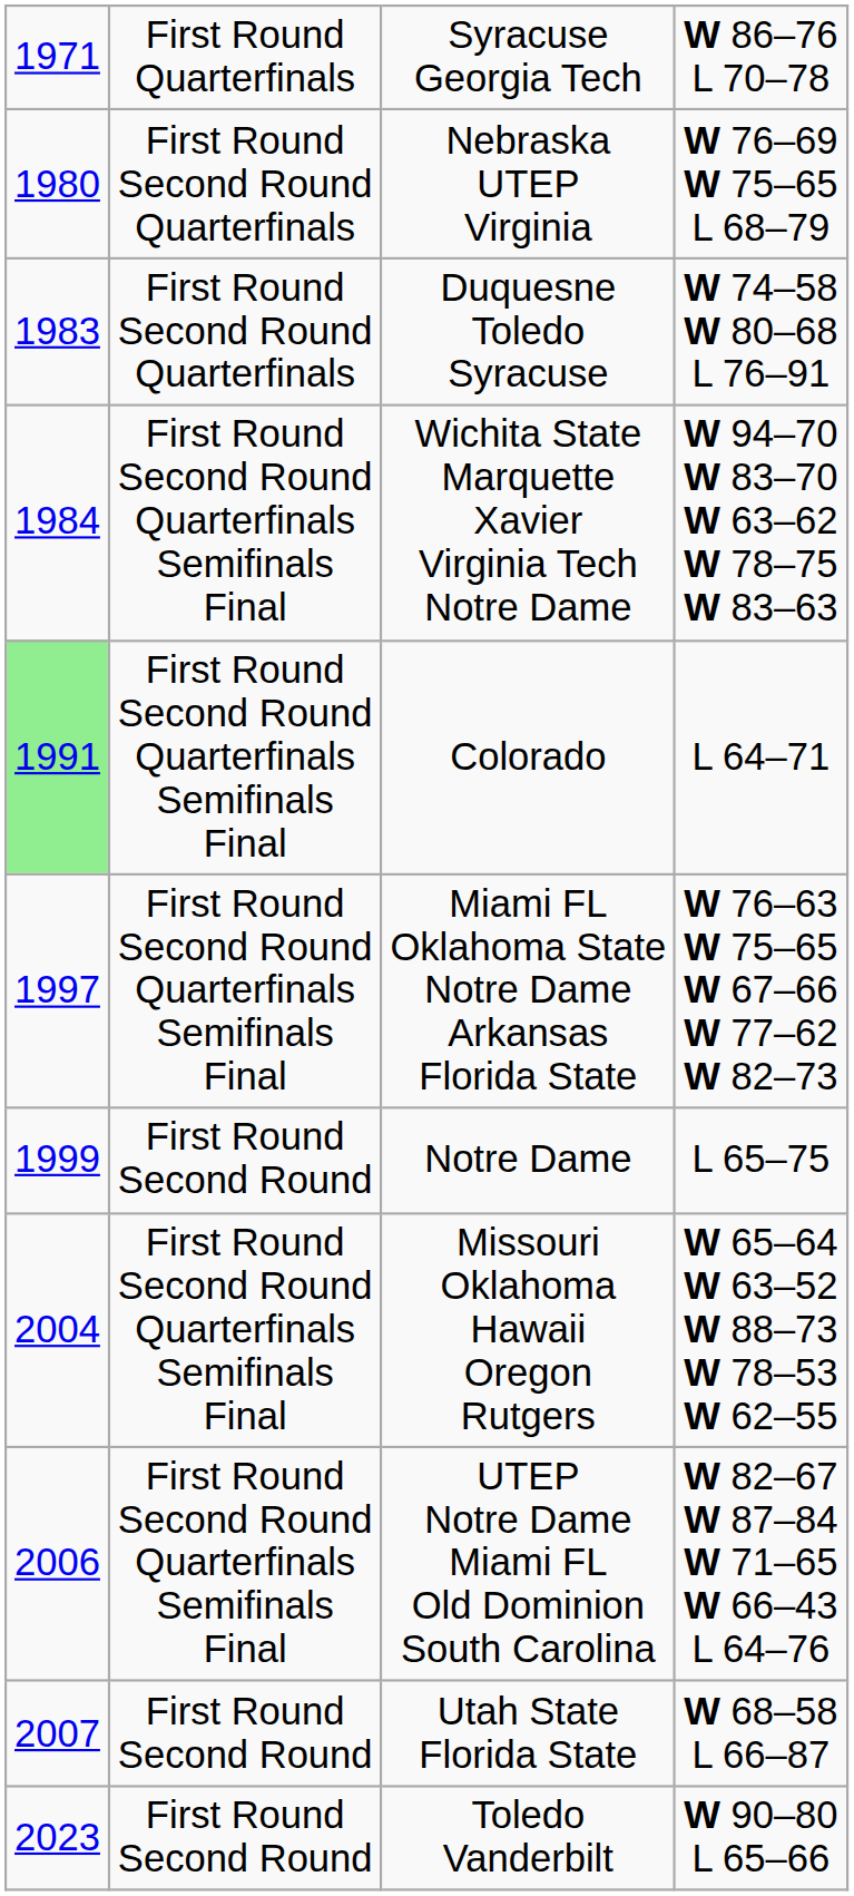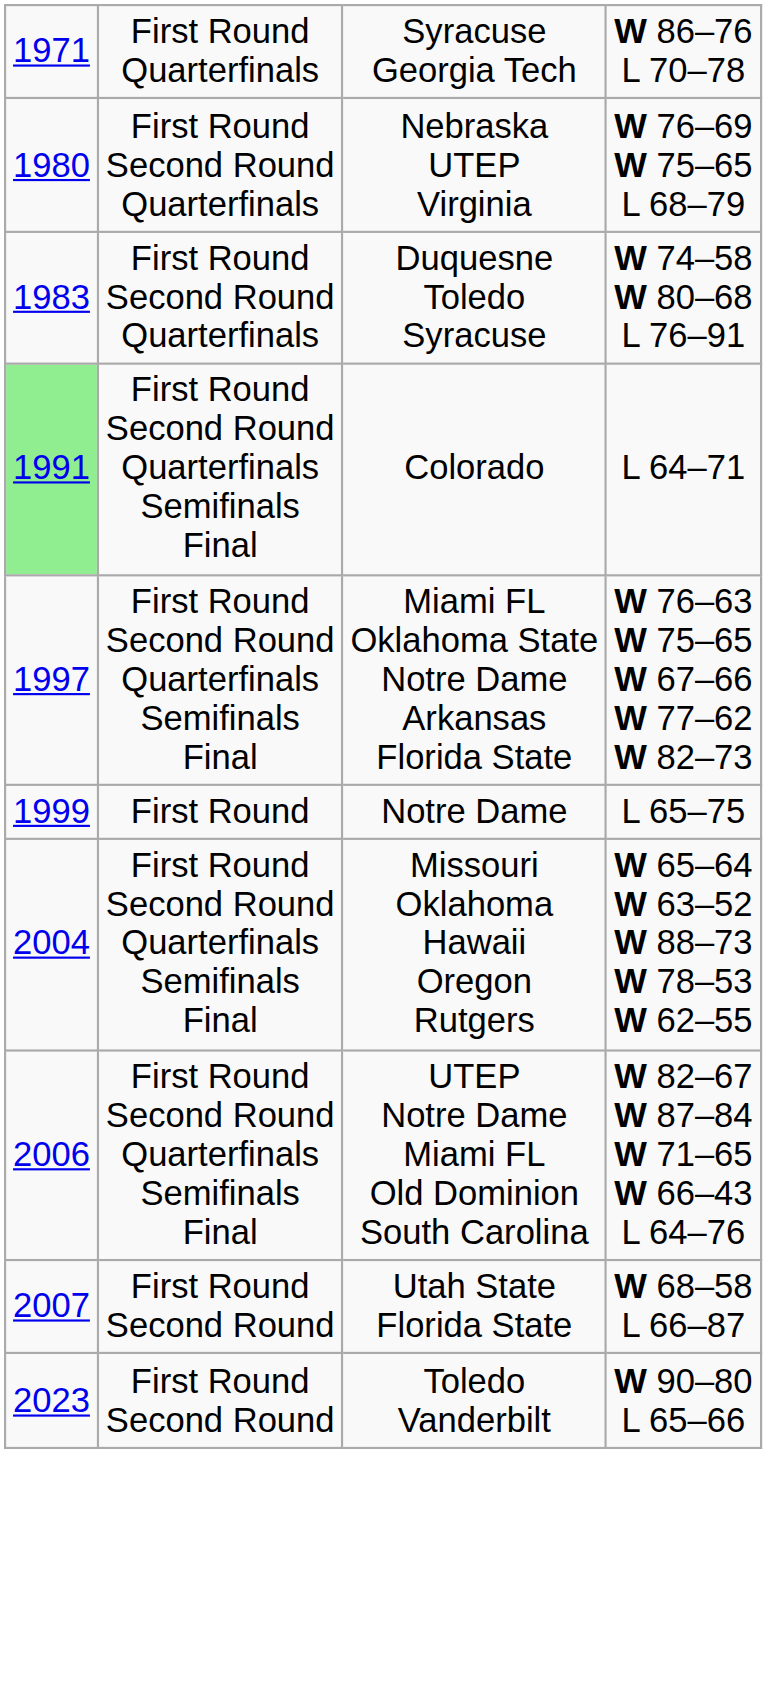 <table class="wikitable">
 <tr align="center">
 <td><a href='#'>1971</a></td>
 <td>First Round<br>Quarterfinals</td>
 <td>Syracuse<br>Georgia Tech</td>
 <td><strong>W</strong> 86–76<br>L 70–78</td>
 </tr>
 <tr align="center">
 <td><a href='#'>1980</a></td>
 <td>First Round<br>Second Round<br>Quarterfinals</td>
 <td>Nebraska<br>UTEP<br>Virginia</td>
 <td><strong>W</strong> 76–69<br><strong>W</strong> 75–65<br>L 68–79</td>
 </tr>
 <tr align="center">
 <td><a href='#'>1983</a></td>
 <td>First Round<br>Second Round<br>Quarterfinals</td>
 <td>Duquesne<br>Toledo<br>Syracuse</td>
 <td><strong>W</strong> 74–58<br><strong>W</strong> 80–68<br>L 76–91</td>
 </tr>
 <tr align="center">
-<td><a href='#'>1984</a></td>
-<td>First Round<br>Second Round<br>Quarterfinals<br>Semifinals<br>Final</td>
-<td>Wichita State<br>Marquette<br>Xavier<br>Virginia Tech<br>Notre Dame</td>
-<td><strong>W</strong> 94–70<br><strong>W</strong> 83–70<br><strong>W</strong> 63–62<br><strong>W</strong> 78–75<br><strong>W</strong> 83–63</td>
-</tr>
-<tr align="center">
 <td style="background: lightgreen;"><a href='#'>1991</a></td>
 <td>First Round<br>Second Round<br>Quarterfinals<br>Semifinals<br>Final</td>
 <td>Colorado</td>
 <td>L 64–71</td>
 </tr>
 <tr align="center">
 <td><a href='#'>1997</a></td>
 <td>First Round<br>Second Round<br>Quarterfinals<br>Semifinals<br>Final</td>
 <td>Miami FL<br>Oklahoma State<br>Notre Dame<br>Arkansas<br>Florida State</td>
 <td><strong>W</strong> 76–63<br><strong>W</strong> 75–65<br><strong>W</strong> 67–66<br><strong>W</strong> 77–62<br><strong>W</strong> 82–73</td>
 </tr>
 <tr align="center">
 <td><a href='#'>1999</a></td>
-<td>First Round<br>Second Round</td>
+<td>First Round</td>
 <td>Notre Dame</td>
 <td>L 65–75</td>
 </tr>
 <tr align="center">
 <td><a href='#'>2004</a></td>
 <td>First Round<br>Second Round<br>Quarterfinals<br>Semifinals<br>Final</td>
 <td>Missouri<br>Oklahoma<br>Hawaii<br>Oregon<br>Rutgers</td>
 <td><strong>W</strong> 65–64<br><strong>W</strong> 63–52<br><strong>W</strong> 88–73<br><strong>W</strong> 78–53<br><strong>W</strong> 62–55</td>
 </tr>
 <tr align="center">
 <td><a href='#'>2006</a></td>
 <td>First Round<br>Second Round<br>Quarterfinals<br>Semifinals<br>Final</td>
 <td>UTEP<br>Notre Dame<br>Miami FL<br>Old Dominion<br>South Carolina</td>
 <td><strong>W</strong> 82–67<br><strong>W</strong> 87–84<br><strong>W</strong> 71–65<br><strong>W</strong> 66–43<br>L 64–76</td>
 </tr>
 <tr align="center">
 <td><a href='#'>2007</a></td>
 <td>First Round<br>Second Round</td>
 <td>Utah State<br>Florida State</td>
 <td><strong>W</strong> 68–58<br>L 66–87</td>
 </tr>
 <tr align="center">
 <td><a href='#'>2023</a></td>
 <td>First Round<br>Second Round</td>
 <td>Toledo<br>Vanderbilt</td>
 <td><strong>W</strong> 90–80<br>L 65–66</td>
 </tr>
 </table>
